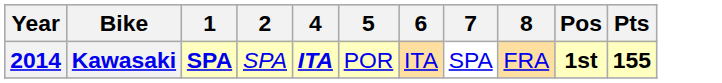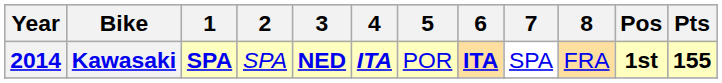 <table class="wikitable" style="text-align:center; font-size:90%">
 <tr>
 <th>Year</th>
 <th>Bike</th>
 <th>1</th>
 <th>2</th>
+<th>3</th>
 <th>4</th>
 <th>5</th>
 <th>6</th>
 <th>7</th>
 <th>8</th>
 <th>Pos</th>
 <th>Pts</th>
 </tr>
 <tr>
 <th><a href='#'>2014</a></th>
 <th><a href='#'>Kawasaki</a></th>
 <td style="background:#ffffbf;"><strong><a href='#'>SPA</a><br></strong></td>
 <td style="background:#ffffbf;"><em><a href='#'>SPA</a></em><br></td>
+<td style="background:#ffffbf;"><strong><a href='#'>NED</a></strong><br></td>
 <td style="background:#ffffbf;"><strong><em><a href='#'>ITA</a></em></strong><br></td>
 <td style="background:#ffffbf;"><a href='#'>POR</a><br></td>
-<td style="background:#ffdf9f;"><a href='#'>ITA</a><br></td>
+<td style="background:#ffdf9f;"><strong><a href='#'>ITA</a><br></strong></td>
 <td style="background:#ffffff;"><a href='#'>SPA</a><br></td>
 <td style="background:#ffdf9f;"><a href='#'>FRA</a><br></td>
 <th style="background:#ffffbf;">1st</th>
 <th style="background:#ffffbf;">155</th>
 </tr>
 </table>
